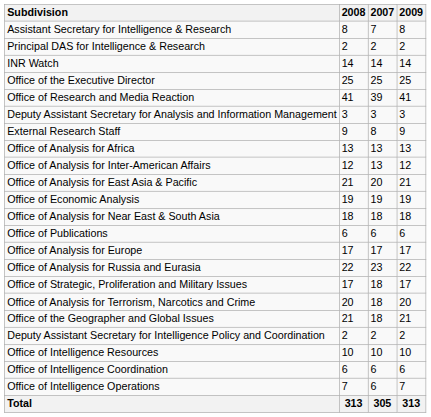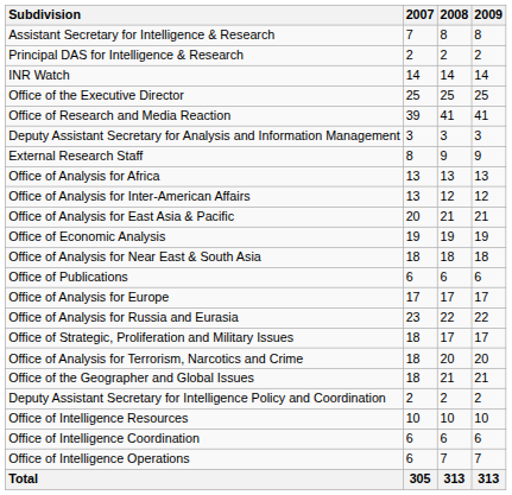 <table class="wikitable sortable" style="margin: auto">
 <tr>
 <th style="text-align: left">Subdivision</th>
+<th>2007</th>
 <th>2008</th>
-<th>2007</th>
 <th>2009</th>
 </tr>
 <tr>
 <td>Assistant Secretary for Intelligence & Research</td>
+<td>7</td>
 <td>8</td>
-<td>7</td>
 <td>8</td>
 </tr>
 <tr>
 <td>Principal DAS for Intelligence & Research</td>
 <td>2</td>
 <td>2</td>
 <td>2</td>
 </tr>
 <tr>
 <td>INR Watch</td>
 <td>14</td>
 <td>14</td>
 <td>14</td>
 </tr>
 <tr>
 <td>Office of the Executive Director</td>
 <td>25</td>
 <td>25</td>
 <td>25</td>
 </tr>
 <tr>
 <td>Office of Research and Media Reaction</td>
+<td>39</td>
 <td>41</td>
-<td>39</td>
 <td>41</td>
 </tr>
 <tr>
 <td>Deputy Assistant Secretary for Analysis and Information Management</td>
 <td>3</td>
 <td>3</td>
 <td>3</td>
 </tr>
 <tr>
 <td>External Research Staff</td>
+<td>8</td>
 <td>9</td>
-<td>8</td>
 <td>9</td>
 </tr>
 <tr>
 <td>Office of Analysis for Africa</td>
 <td>13</td>
 <td>13</td>
 <td>13</td>
 </tr>
 <tr>
 <td>Office of Analysis for Inter-American Affairs</td>
+<td>13</td>
 <td>12</td>
-<td>13</td>
 <td>12</td>
 </tr>
 <tr>
 <td>Office of Analysis for East Asia & Pacific</td>
+<td>20</td>
 <td>21</td>
-<td>20</td>
 <td>21</td>
 </tr>
 <tr>
 <td>Office of Economic Analysis</td>
 <td>19</td>
 <td>19</td>
 <td>19</td>
 </tr>
 <tr>
 <td>Office of Analysis for Near East & South Asia</td>
 <td>18</td>
 <td>18</td>
 <td>18</td>
 </tr>
 <tr>
 <td>Office of Publications</td>
 <td>6</td>
 <td>6</td>
 <td>6</td>
 </tr>
 <tr>
 <td>Office of Analysis for Europe</td>
 <td>17</td>
 <td>17</td>
 <td>17</td>
 </tr>
 <tr>
 <td>Office of Analysis for Russia and Eurasia</td>
+<td>23</td>
 <td>22</td>
-<td>23</td>
 <td>22</td>
 </tr>
 <tr>
 <td>Office of Strategic, Proliferation and Military Issues</td>
+<td>18</td>
 <td>17</td>
-<td>18</td>
 <td>17</td>
 </tr>
 <tr>
 <td>Office of Analysis for Terrorism, Narcotics and Crime</td>
+<td>18</td>
 <td>20</td>
-<td>18</td>
 <td>20</td>
 </tr>
 <tr>
 <td>Office of the Geographer and Global Issues</td>
+<td>18</td>
 <td>21</td>
-<td>18</td>
 <td>21</td>
 </tr>
 <tr>
 <td>Deputy Assistant Secretary for Intelligence Policy and Coordination</td>
 <td>2</td>
 <td>2</td>
 <td>2</td>
 </tr>
 <tr>
 <td>Office of Intelligence Resources</td>
 <td>10</td>
 <td>10</td>
 <td>10</td>
 </tr>
 <tr>
 <td>Office of Intelligence Coordination</td>
 <td>6</td>
 <td>6</td>
 <td>6</td>
 </tr>
 <tr>
 <td>Office of Intelligence Operations</td>
+<td>6</td>
 <td>7</td>
-<td>6</td>
 <td>7</td>
 </tr>
 <tr>
 <th style="text-align: left">Total</th>
+<th>305</th>
 <th>313</th>
-<th>305</th>
 <th>313</th>
 </tr>
 </table>
